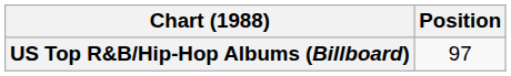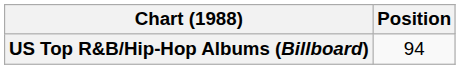 <table class="wikitable plainrowheaders" style="text-align:center">
 <tr>
 <th scope="col">Chart (1988)</th>
 <th scope="col">Position</th>
 </tr>
 <tr>
 <th scope="row">US Top R&B/Hip-Hop Albums (<em>Billboard</em>)</th>
-<td>97</td>
+<td>94</td>
 </tr>
 </table>
